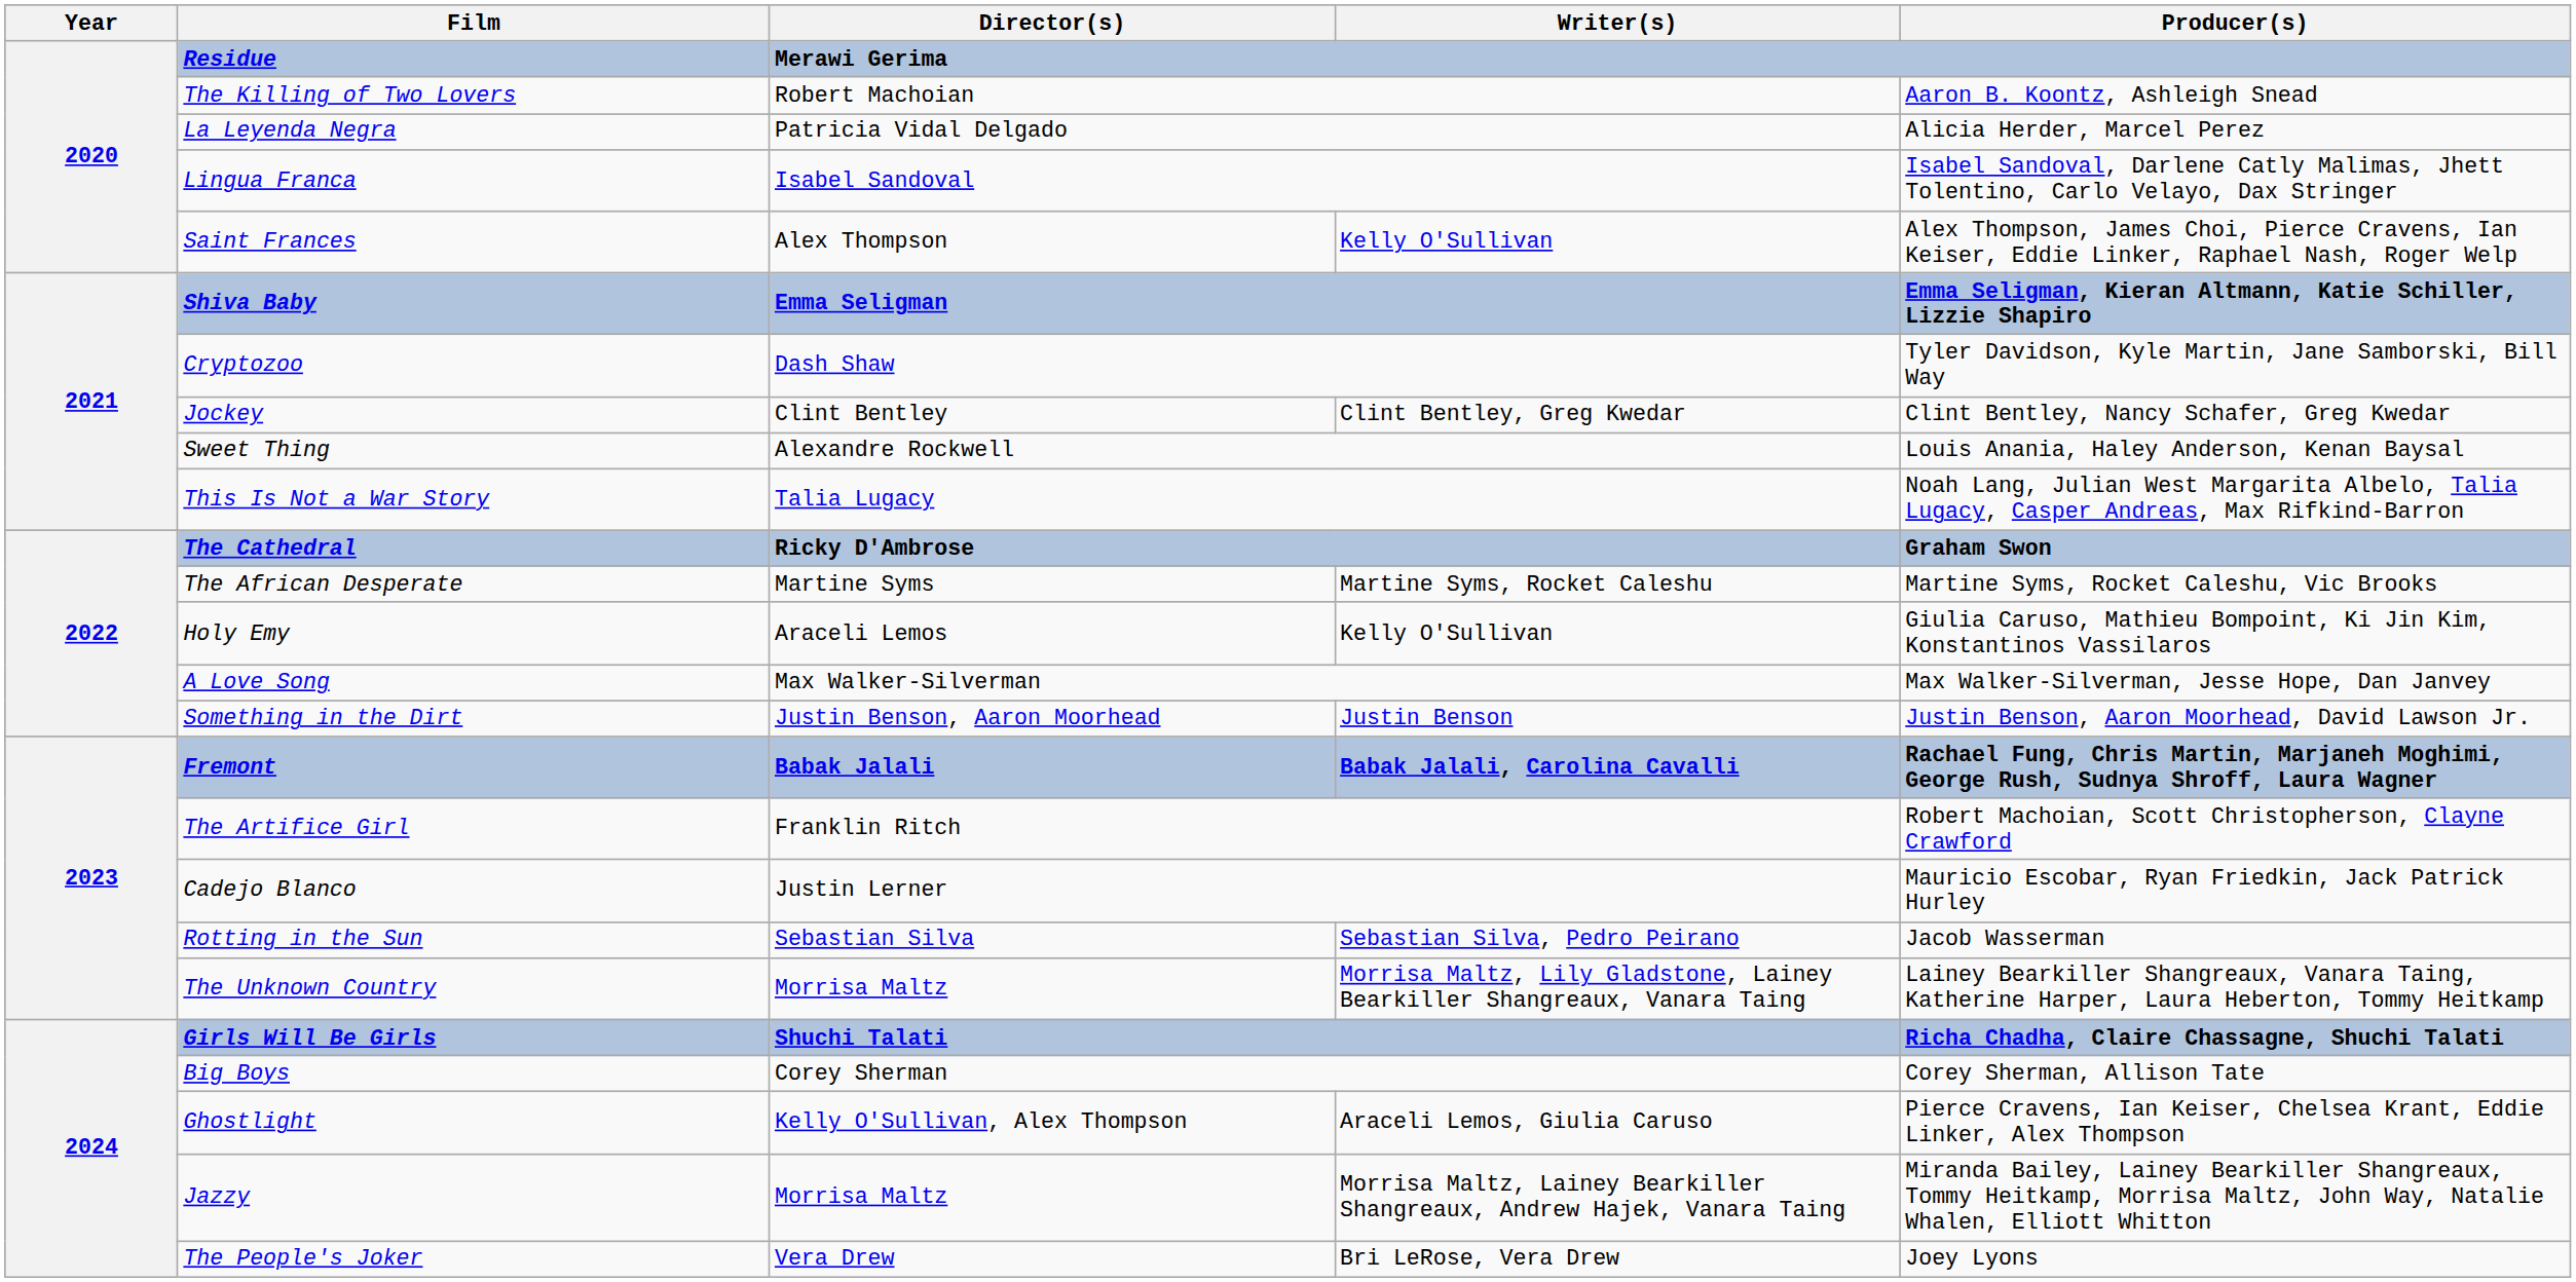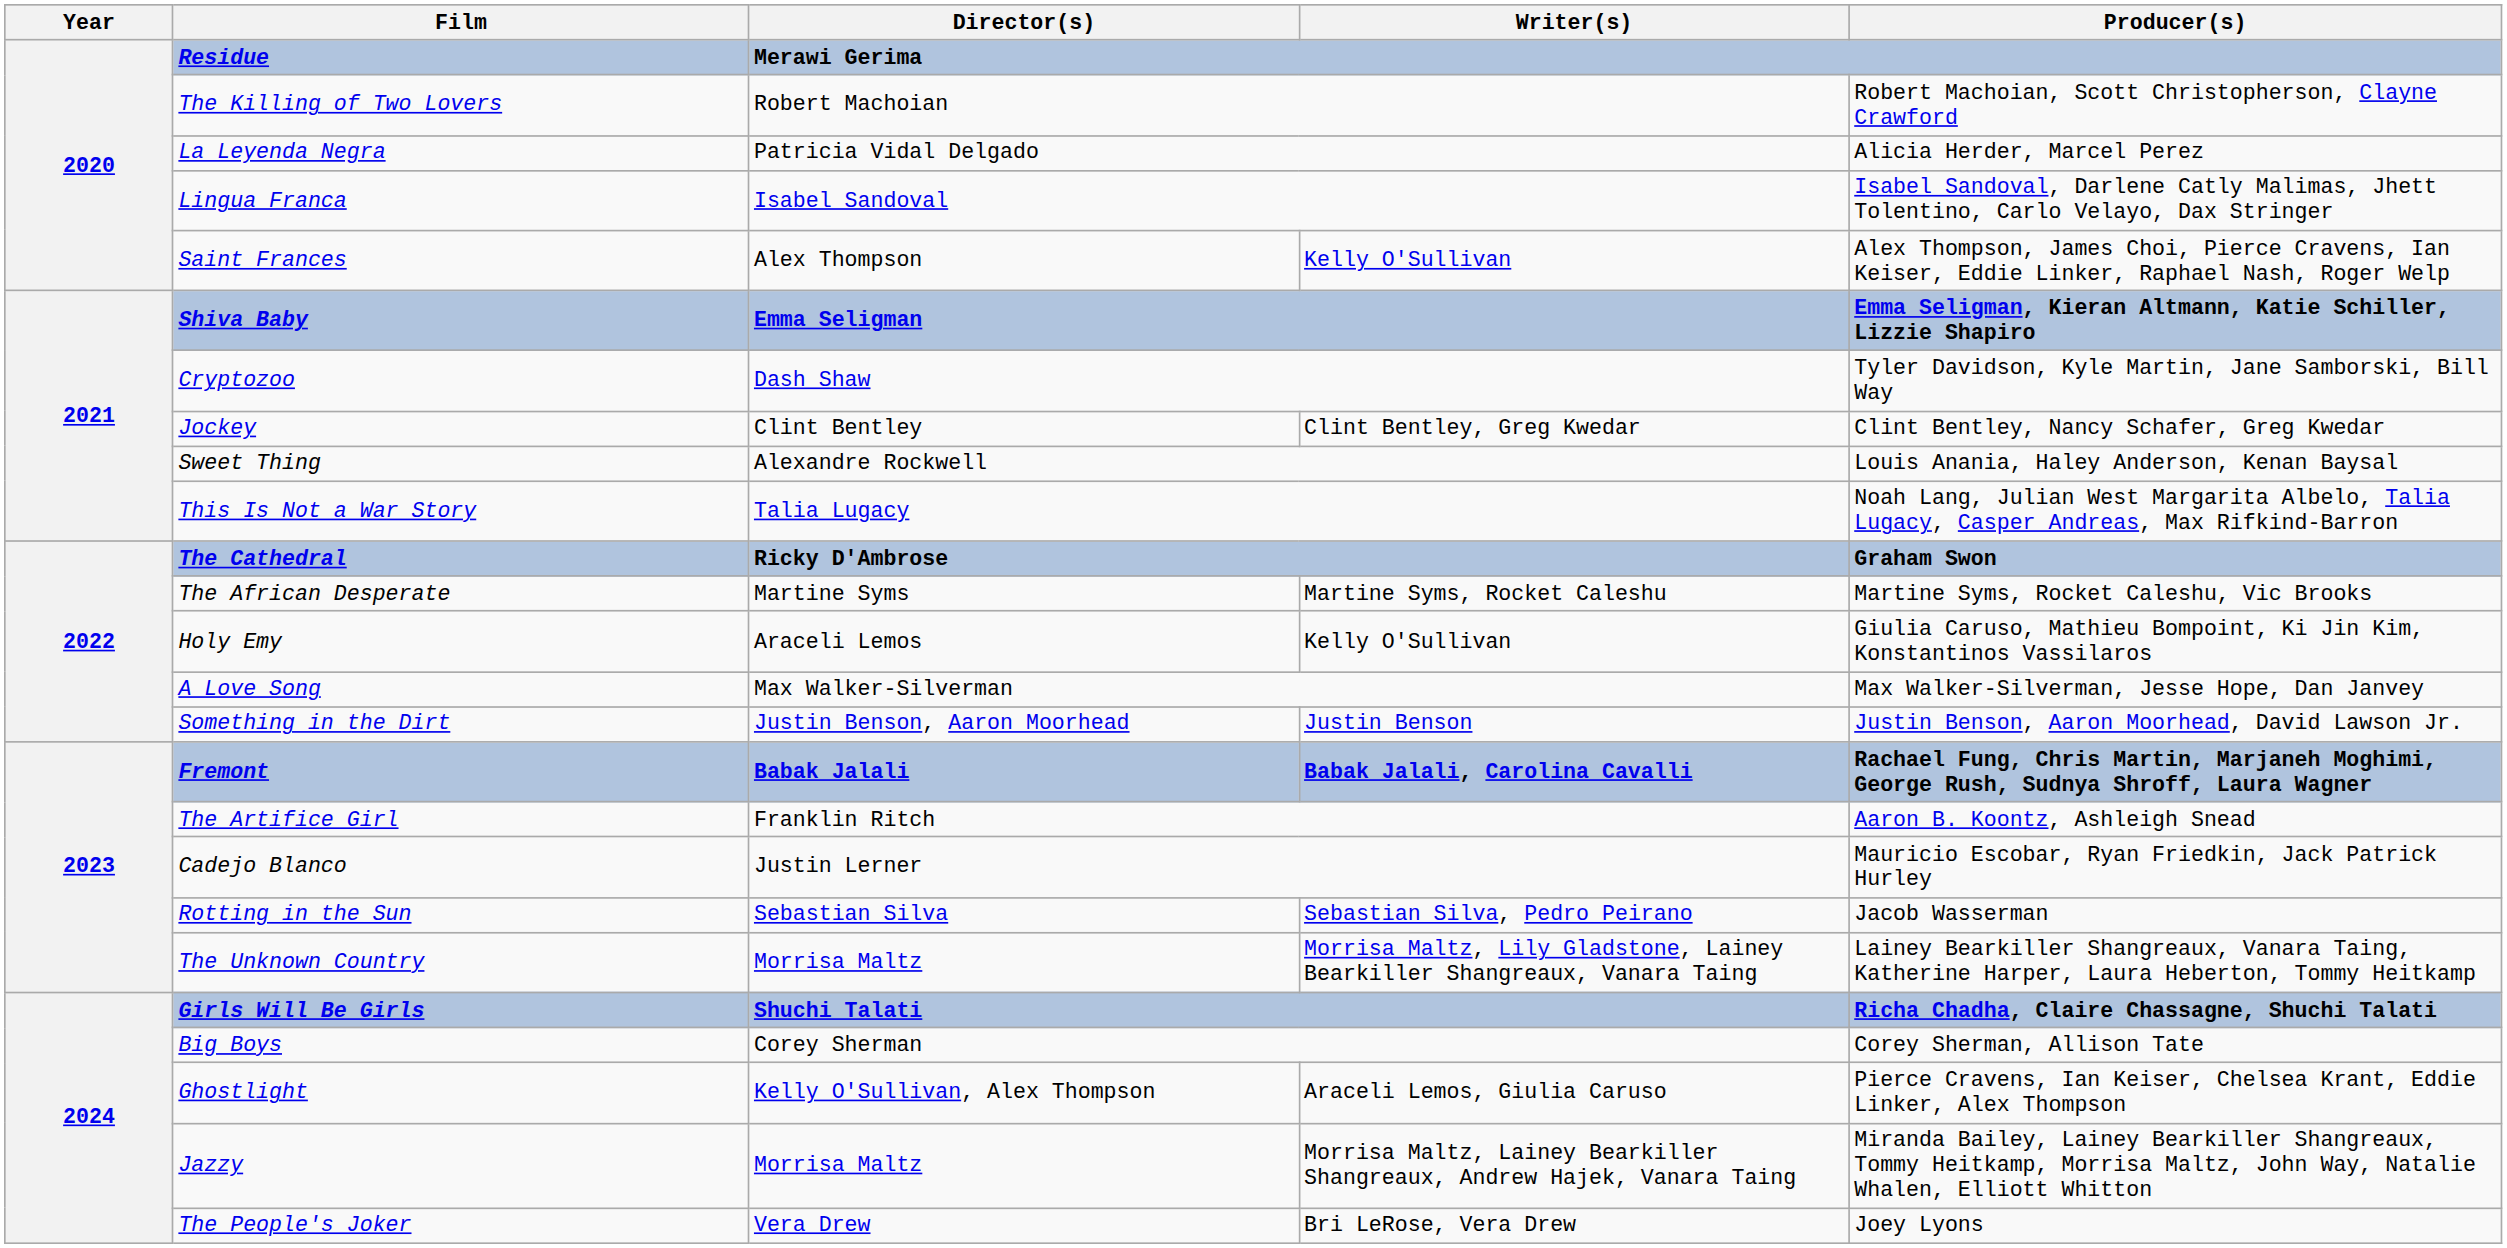 <table class="wikitable" width="95%" cellpadding="5">
 <tr>
 <th width="60">Year</th>
 <th width="220">Film</th>
 <th width="210">Director(s)</th>
 <th width="210">Writer(s)</th>
 <th width="250">Producer(s)</th>
 </tr>
 <tr>
 <th rowspan="5" style="text-align:center;"><a href='#'>2020</a><br></th>
 <td style="background:#B0C4DE"><strong><em><a href='#'>Residue</a></em></strong></td>
 <td colspan="3" style="background:#B0C4DE"><strong>Merawi Gerima</strong></td>
 </tr>
 <tr>
 <td><em><a href='#'>The Killing of Two Lovers</a></em></td>
 <td colspan="2">Robert Machoian</td>
-<td><a href='#'>Aaron B. Koontz</a>, Ashleigh Snead</td>
+<td>Robert Machoian, Scott Christopherson, <a href='#'>Clayne Crawford</a></td>
 </tr>
 <tr>
 <td><em><a href='#'>La Leyenda Negra</a></em></td>
 <td colspan="2">Patricia Vidal Delgado</td>
 <td>Alicia Herder, Marcel Perez</td>
 </tr>
 <tr>
 <td><em><a href='#'>Lingua Franca</a></em></td>
 <td colspan="2"><a href='#'>Isabel Sandoval</a></td>
 <td><a href='#'>Isabel Sandoval</a>, Darlene Catly Malimas, Jhett Tolentino, Carlo Velayo, Dax Stringer</td>
 </tr>
 <tr>
 <td><em><a href='#'>Saint Frances</a></em></td>
 <td>Alex Thompson</td>
 <td><a href='#'>Kelly O'Sullivan</a></td>
 <td>Alex Thompson, James Choi, Pierce Cravens, Ian Keiser, Eddie Linker, Raphael Nash, Roger Welp</td>
 </tr>
 <tr>
 <th rowspan="5" style="text-align:center;"><a href='#'>2021</a><br></th>
 <td style="background:#B0C4DE"><strong><em><a href='#'>Shiva Baby</a></em></strong></td>
 <td colspan="2" style="background:#B0C4DE"><strong><a href='#'>Emma Seligman</a></strong></td>
 <td style="background:#B0C4DE"><strong><a href='#'>Emma Seligman</a>, Kieran Altmann, Katie Schiller, Lizzie Shapiro</strong></td>
 </tr>
 <tr>
 <td><em><a href='#'>Cryptozoo</a></em></td>
 <td colspan="2"><a href='#'>Dash Shaw</a></td>
 <td>Tyler Davidson, Kyle Martin, Jane Samborski, Bill Way</td>
 </tr>
 <tr>
 <td><em><a href='#'>Jockey</a></em></td>
 <td>Clint Bentley</td>
 <td>Clint Bentley, Greg Kwedar</td>
 <td>Clint Bentley, Nancy Schafer, Greg Kwedar</td>
 </tr>
 <tr>
 <td><em>Sweet Thing</em></td>
 <td colspan="2">Alexandre Rockwell</td>
 <td>Louis Anania, Haley Anderson, Kenan Baysal</td>
 </tr>
 <tr>
 <td><em><a href='#'>This Is Not a War Story</a></em></td>
 <td colspan="2"><a href='#'>Talia Lugacy</a></td>
 <td>Noah Lang, Julian West Margarita Albelo, <a href='#'>Talia Lugacy</a>, <a href='#'>Casper Andreas</a>, Max Rifkind-Barron</td>
 </tr>
 <tr>
 <th rowspan="5" style="text-align:center;"><a href='#'>2022</a><br></th>
 <td style="background:#B0C4DE"><strong><em><a href='#'>The Cathedral</a></em></strong></td>
 <td colspan="2" style="background:#B0C4DE"><strong>Ricky D'Ambrose</strong></td>
 <td style="background:#B0C4DE"><strong>Graham Swon</strong></td>
 </tr>
 <tr>
 <td><em>The African Desperate</em></td>
 <td>Martine Syms</td>
 <td>Martine Syms, Rocket Caleshu</td>
 <td>Martine Syms, Rocket Caleshu, Vic Brooks</td>
 </tr>
 <tr>
 <td><em>Holy Emy</em></td>
 <td>Araceli Lemos</td>
 <td>Kelly O'Sullivan</td>
 <td>Giulia Caruso, Mathieu Bompoint, Ki Jin Kim, Konstantinos Vassilaros</td>
 </tr>
 <tr>
 <td><em><a href='#'>A Love Song</a></em></td>
 <td colspan="2">Max Walker-Silverman</td>
 <td>Max Walker-Silverman, Jesse Hope, Dan Janvey</td>
 </tr>
 <tr>
 <td><em><a href='#'>Something in the Dirt</a></em></td>
 <td><a href='#'>Justin Benson</a>, <a href='#'>Aaron Moorhead</a></td>
 <td><a href='#'>Justin Benson</a></td>
 <td><a href='#'>Justin Benson</a>, <a href='#'>Aaron Moorhead</a>, David Lawson Jr.</td>
 </tr>
 <tr>
 <th rowspan="5" style="text-align:center;"><a href='#'>2023</a><br></th>
 <td style="background:#B0C4DE"><strong><em><a href='#'>Fremont</a></em></strong></td>
 <td style="background:#B0C4DE"><strong><a href='#'>Babak Jalali</a></strong></td>
 <td style="background:#B0C4DE"><strong><a href='#'>Babak Jalali</a>, <a href='#'>Carolina Cavalli</a></strong></td>
 <td style="background:#B0C4DE"><strong>Rachael Fung, Chris Martin, Marjaneh Moghimi, George Rush, Sudnya Shroff, Laura Wagner</strong></td>
 </tr>
 <tr>
 <td><em><a href='#'>The Artifice Girl</a></em></td>
 <td colspan="2">Franklin Ritch</td>
-<td>Robert Machoian, Scott Christopherson, <a href='#'>Clayne Crawford</a></td>
+<td><a href='#'>Aaron B. Koontz</a>, Ashleigh Snead</td>
 </tr>
 <tr>
 <td><em>Cadejo Blanco</em></td>
 <td colspan="2">Justin Lerner</td>
 <td>Mauricio Escobar, Ryan Friedkin, Jack Patrick Hurley</td>
 </tr>
 <tr>
 <td><em><a href='#'>Rotting in the Sun</a></em></td>
 <td><a href='#'>Sebastian Silva</a></td>
 <td><a href='#'>Sebastian Silva</a>, <a href='#'>Pedro Peirano</a></td>
 <td>Jacob Wasserman</td>
 </tr>
 <tr>
 <td><em><a href='#'>The Unknown Country</a></em></td>
 <td><a href='#'>Morrisa Maltz</a></td>
 <td><a href='#'>Morrisa Maltz</a>, <a href='#'>Lily Gladstone</a>, Lainey Bearkiller Shangreaux, Vanara Taing</td>
 <td>Lainey Bearkiller Shangreaux, Vanara Taing,  Katherine Harper, Laura Heberton, Tommy Heitkamp</td>
 </tr>
 <tr>
 <th rowspan="5" style="text-align:center;"><a href='#'>2024</a><br></th>
 <td style="background:#B0C4DE"><strong><em><a href='#'>Girls Will Be Girls</a></em></strong></td>
 <td colspan="2" style="background:#B0C4DE"><strong><a href='#'>Shuchi Talati</a></strong></td>
 <td style="background:#B0C4DE"><strong><a href='#'>Richa Chadha</a>, Claire Chassagne, Shuchi Talati</strong></td>
 </tr>
 <tr>
 <td><em><a href='#'>Big Boys</a></em></td>
 <td colspan="2">Corey Sherman</td>
 <td>Corey Sherman, Allison Tate</td>
 </tr>
 <tr>
 <td><em><a href='#'>Ghostlight</a></em></td>
 <td><a href='#'>Kelly O'Sullivan</a>, Alex Thompson</td>
 <td>Araceli Lemos, Giulia Caruso</td>
 <td>Pierce Cravens, Ian Keiser, Chelsea Krant, Eddie Linker, Alex Thompson</td>
 </tr>
 <tr>
 <td><em><a href='#'>Jazzy</a></em></td>
 <td><a href='#'>Morrisa Maltz</a></td>
 <td>Morrisa Maltz, Lainey Bearkiller Shangreaux, Andrew Hajek, Vanara Taing</td>
 <td>Miranda Bailey, Lainey Bearkiller Shangreaux, Tommy Heitkamp, Morrisa Maltz, John Way, Natalie Whalen, Elliott Whitton</td>
 </tr>
 <tr>
 <td><em><a href='#'>The People's Joker</a></em></td>
 <td><a href='#'>Vera Drew</a></td>
 <td>Bri LeRose, Vera Drew</td>
 <td>Joey Lyons</td>
 </tr>
 </table>
